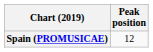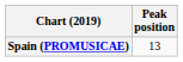 <table class="wikitable plainrowheaders" style="text-align:center">
 <tr>
 <th scope="col">Chart (2019)</th>
 <th scope="col">Peak<br>position</th>
 </tr>
 <tr>
 <th scope="row">Spain (<a href='#'>PROMUSICAE</a>)</th>
-<td>12</td>
+<td>13</td>
 </tr>
 </table>
